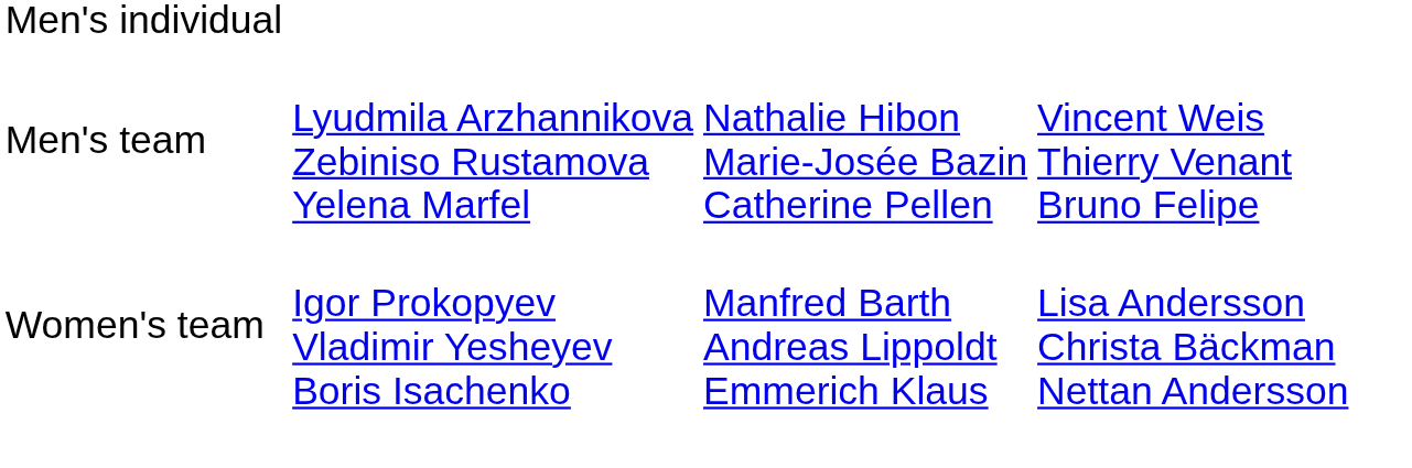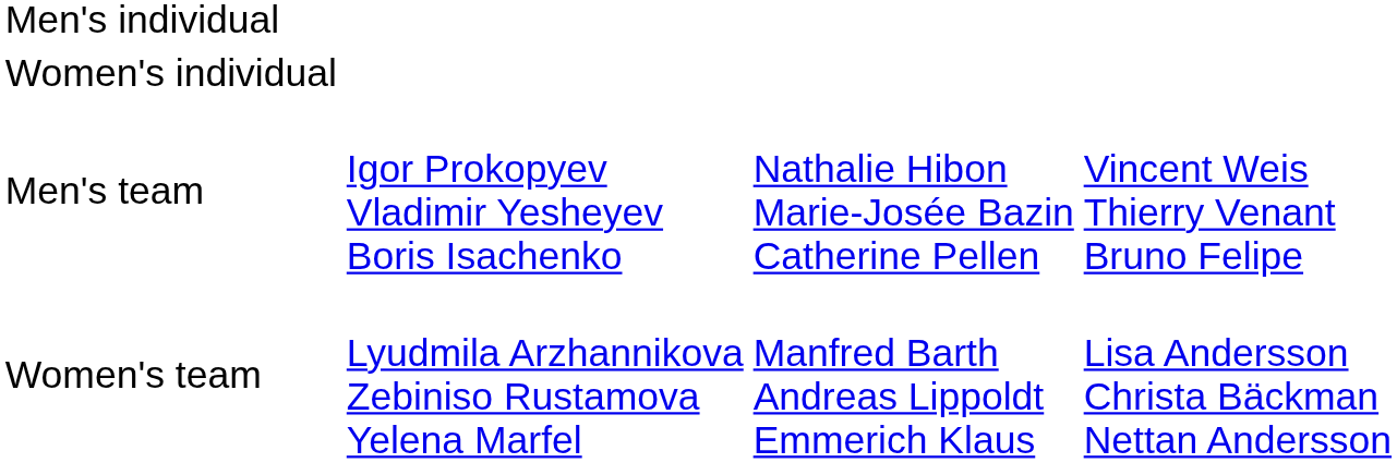 <table>
 <tr>
 <td>Men's individual</td>
 <td></td>
 <td></td>
 <td></td>
 </tr>
 <tr>
+<td>Women's individual</td>
+<td></td>
+<td></td>
+<td></td>
+</tr>
+<tr>
 <td>Men's team</td>
-<td><br><a href='#'>Lyudmila Arzhannikova</a><br><a href='#'>Zebiniso Rustamova</a><br><a href='#'>Yelena Marfel</a></td>
+<td><br><a href='#'>Igor Prokopyev</a><br><a href='#'>Vladimir Yesheyev</a><br><a href='#'>Boris Isachenko</a></td>
 <td><br><a href='#'>Nathalie Hibon</a><br><a href='#'>Marie-Josée Bazin</a><br><a href='#'>Catherine Pellen</a></td>
 <td><br><a href='#'>Vincent Weis</a><br><a href='#'>Thierry Venant</a><br><a href='#'>Bruno Felipe</a></td>
 </tr>
 <tr>
 <td>Women's team</td>
-<td><br><a href='#'>Igor Prokopyev</a><br><a href='#'>Vladimir Yesheyev</a><br><a href='#'>Boris Isachenko</a></td>
+<td><br><a href='#'>Lyudmila Arzhannikova</a><br><a href='#'>Zebiniso Rustamova</a><br><a href='#'>Yelena Marfel</a></td>
 <td><br><a href='#'>Manfred Barth</a><br><a href='#'>Andreas Lippoldt</a><br><a href='#'>Emmerich Klaus</a></td>
 <td><br><a href='#'>Lisa Andersson</a><br><a href='#'>Christa Bäckman</a><br><a href='#'>Nettan Andersson</a></td>
 </tr>
 </table>
